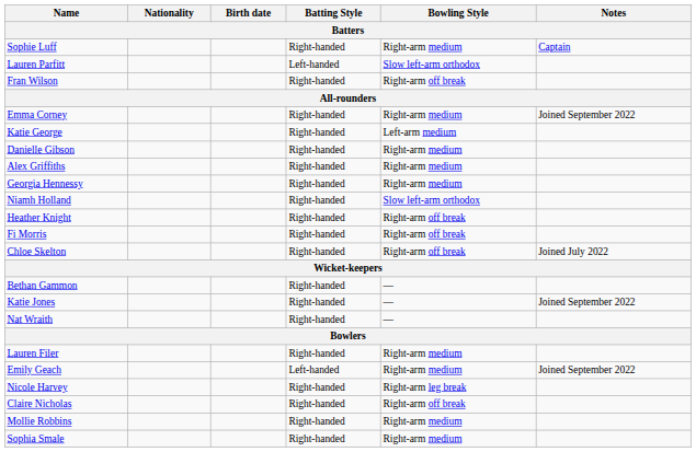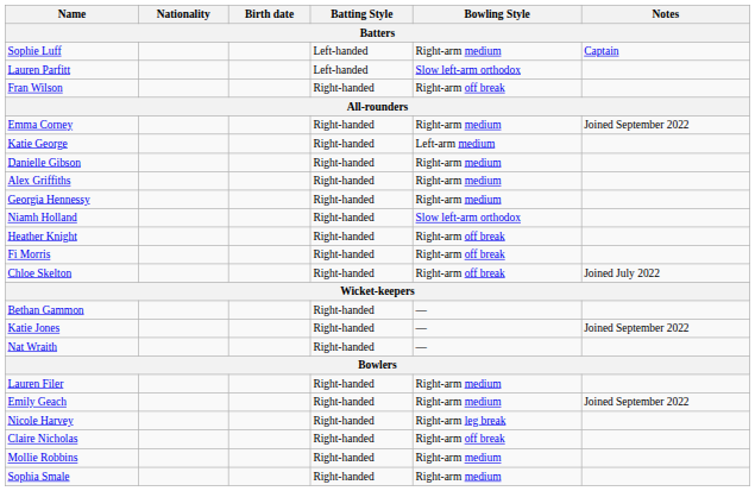 <table class="wikitable"  style="font-size:95%; width:80%;">
 <tr>
 <th>Name</th>
 <th>Nationality</th>
 <th>Birth date</th>
 <th>Batting Style</th>
 <th>Bowling Style</th>
 <th>Notes</th>
 </tr>
 <tr>
 <th colspan="7">Batters</th>
 </tr>
 <tr>
 <td><a href='#'>Sophie Luff</a></td>
 <td></td>
 <td></td>
-<td>Right-handed</td>
+<td>Left-handed</td>
 <td>Right-arm <a href='#'>medium</a></td>
 <td><a href='#'>Captain</a></td>
 </tr>
 <tr>
 <td><a href='#'>Lauren Parfitt</a></td>
 <td></td>
 <td></td>
 <td>Left-handed</td>
 <td><a href='#'>Slow left-arm orthodox</a></td>
 <td></td>
 </tr>
 <tr>
 <td><a href='#'>Fran Wilson</a></td>
 <td></td>
 <td></td>
 <td>Right-handed</td>
 <td>Right-arm <a href='#'>off break</a></td>
 <td></td>
 </tr>
 <tr>
 <th colspan="7">All-rounders</th>
 </tr>
 <tr>
 <td><a href='#'>Emma Corney</a></td>
 <td></td>
 <td></td>
 <td>Right-handed</td>
 <td>Right-arm <a href='#'>medium</a></td>
 <td>Joined September 2022</td>
 </tr>
 <tr>
 <td><a href='#'>Katie George</a></td>
 <td></td>
 <td></td>
 <td>Right-handed</td>
 <td>Left-arm <a href='#'>medium</a></td>
 <td></td>
 </tr>
 <tr>
 <td><a href='#'>Danielle Gibson</a></td>
 <td></td>
 <td></td>
 <td>Right-handed</td>
 <td>Right-arm <a href='#'>medium</a></td>
 <td></td>
 </tr>
 <tr>
 <td><a href='#'>Alex Griffiths</a></td>
 <td></td>
 <td></td>
 <td>Right-handed</td>
 <td>Right-arm <a href='#'>medium</a></td>
 <td></td>
 </tr>
 <tr>
 <td><a href='#'>Georgia Hennessy</a></td>
 <td></td>
 <td></td>
 <td>Right-handed</td>
 <td>Right-arm <a href='#'>medium</a></td>
 <td></td>
 </tr>
 <tr>
 <td><a href='#'>Niamh Holland</a></td>
 <td></td>
 <td></td>
 <td>Right-handed</td>
 <td><a href='#'>Slow left-arm orthodox</a></td>
 <td></td>
 </tr>
 <tr>
 <td><a href='#'>Heather Knight</a></td>
 <td></td>
 <td></td>
 <td>Right-handed</td>
 <td>Right-arm <a href='#'>off break</a></td>
 <td></td>
 </tr>
 <tr>
 <td><a href='#'>Fi Morris</a></td>
 <td></td>
 <td></td>
 <td>Right-handed</td>
 <td>Right-arm <a href='#'>off break</a></td>
 <td></td>
 </tr>
 <tr>
 <td><a href='#'>Chloe Skelton</a></td>
 <td></td>
 <td></td>
 <td>Right-handed</td>
 <td>Right-arm <a href='#'>off break</a></td>
 <td>Joined July 2022</td>
 </tr>
 <tr>
 <th colspan="7">Wicket-keepers</th>
 </tr>
 <tr>
 <td><a href='#'>Bethan Gammon</a></td>
 <td></td>
 <td></td>
 <td>Right-handed</td>
 <td>—</td>
 <td></td>
 </tr>
 <tr>
 <td><a href='#'>Katie Jones</a></td>
 <td></td>
 <td></td>
 <td>Right-handed</td>
 <td>—</td>
 <td>Joined September 2022</td>
 </tr>
 <tr>
 <td><a href='#'>Nat Wraith</a></td>
 <td></td>
 <td></td>
 <td>Right-handed</td>
 <td>—</td>
 <td></td>
 </tr>
 <tr>
 <th colspan="7">Bowlers</th>
 </tr>
 <tr>
 <td><a href='#'>Lauren Filer</a></td>
 <td></td>
 <td></td>
 <td>Right-handed</td>
 <td>Right-arm <a href='#'>medium</a></td>
 <td></td>
 </tr>
 <tr>
 <td><a href='#'>Emily Geach</a></td>
 <td></td>
 <td></td>
-<td>Left-handed</td>
+<td>Right-handed</td>
 <td>Right-arm <a href='#'>medium</a></td>
 <td>Joined September 2022</td>
 </tr>
 <tr>
 <td><a href='#'>Nicole Harvey</a></td>
 <td></td>
 <td></td>
 <td>Right-handed</td>
 <td>Right-arm <a href='#'>leg break</a></td>
 <td></td>
 </tr>
 <tr>
 <td><a href='#'>Claire Nicholas</a></td>
 <td></td>
 <td></td>
 <td>Right-handed</td>
 <td>Right-arm <a href='#'>off break</a></td>
 <td></td>
 </tr>
 <tr>
 <td><a href='#'>Mollie Robbins</a></td>
 <td></td>
 <td></td>
 <td>Right-handed</td>
 <td>Right-arm <a href='#'>medium</a></td>
 <td></td>
 </tr>
 <tr>
 <td><a href='#'>Sophia Smale</a></td>
 <td></td>
 <td></td>
 <td>Right-handed</td>
 <td>Right-arm <a href='#'>medium</a></td>
 <td></td>
 </tr>
 </table>
